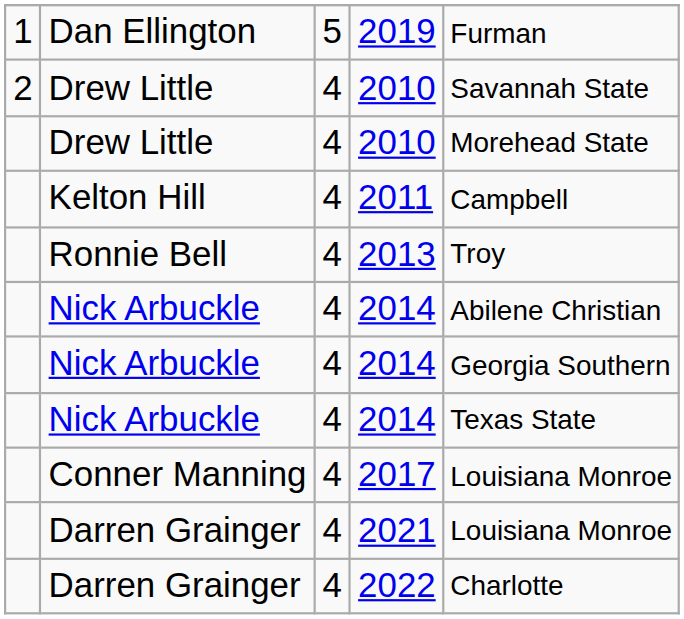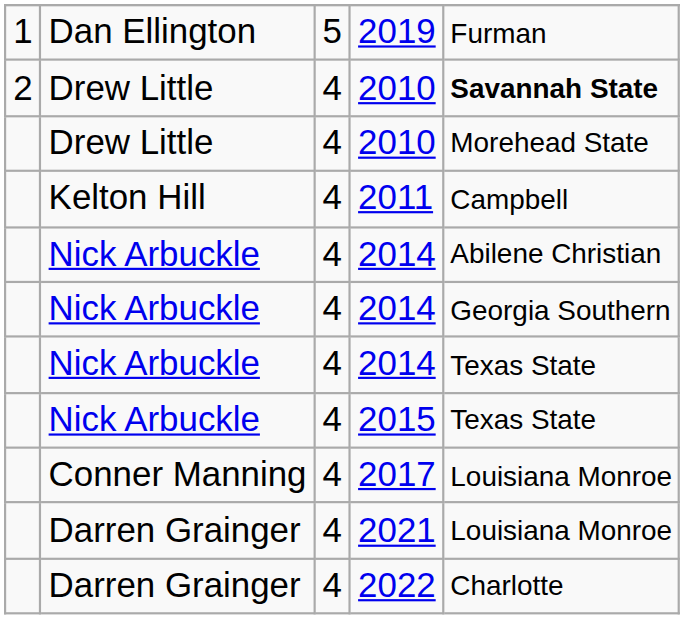 <table class="wikitable">
 <tr>
 </tr>
 <tr>
 <td>1</td>
 <td>Dan Ellington</td>
 <td>5</td>
 <td><a href='#'>2019</a></td>
 <td style="font-size:80%;">Furman</td>
 </tr>
 <tr>
 <td>2</td>
 <td>Drew Little</td>
 <td>4</td>
 <td><a href='#'>2010</a></td>
-<td style="font-size:80%;">Savannah State</td>
+<td style="font-size:80%;"><strong>Savannah State</strong></td>
 </tr>
 <tr>
 <td></td>
 <td>Drew Little</td>
 <td>4</td>
 <td><a href='#'>2010</a></td>
 <td style="font-size:80%;">Morehead State</td>
 </tr>
 <tr>
 <td></td>
 <td>Kelton Hill</td>
 <td>4</td>
 <td><a href='#'>2011</a></td>
 <td style="font-size:80%;">Campbell</td>
-</tr>
-<tr>
-<td></td>
-<td>Ronnie Bell</td>
-<td>4</td>
-<td><a href='#'>2013</a></td>
-<td style="font-size:80%;">Troy</td>
 </tr>
 <tr>
 <td></td>
 <td><a href='#'>Nick Arbuckle</a></td>
 <td>4</td>
 <td><a href='#'>2014</a></td>
 <td style="font-size:80%;">Abilene Christian</td>
 </tr>
 <tr>
 <td></td>
 <td><a href='#'>Nick Arbuckle</a></td>
 <td>4</td>
 <td><a href='#'>2014</a></td>
 <td style="font-size:80%;">Georgia Southern</td>
 </tr>
 <tr>
 <td></td>
 <td><a href='#'>Nick Arbuckle</a></td>
 <td>4</td>
 <td><a href='#'>2014</a></td>
 <td style="font-size:80%;">Texas State</td>
 </tr>
 <tr>
 <td></td>
+<td><a href='#'>Nick Arbuckle</a></td>
+<td>4</td>
+<td><a href='#'>2015</a></td>
+<td style="font-size:80%;">Texas State</td>
+</tr>
+<tr>
+<td></td>
 <td>Conner Manning</td>
 <td>4</td>
 <td><a href='#'>2017</a></td>
 <td style="font-size:80%;">Louisiana Monroe</td>
 </tr>
 <tr>
 <td></td>
 <td>Darren Grainger</td>
 <td>4</td>
 <td><a href='#'>2021</a></td>
 <td style="font-size:80%;">Louisiana Monroe</td>
 </tr>
 <tr>
 <td></td>
 <td>Darren Grainger</td>
 <td>4</td>
 <td><a href='#'>2022</a></td>
 <td style="font-size:80%;">Charlotte</td>
 </tr>
 </table>
